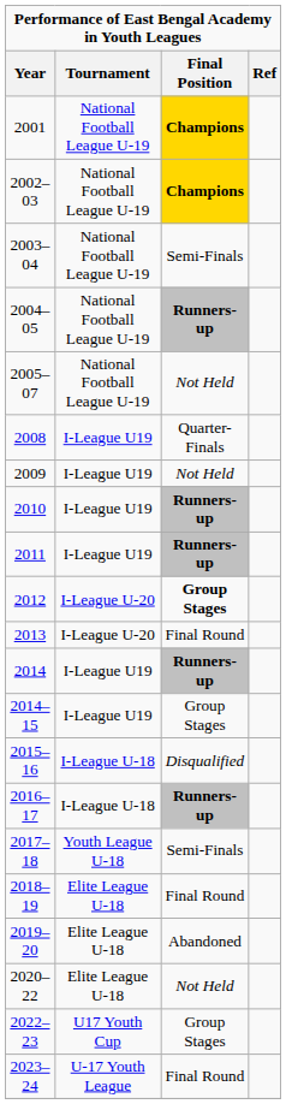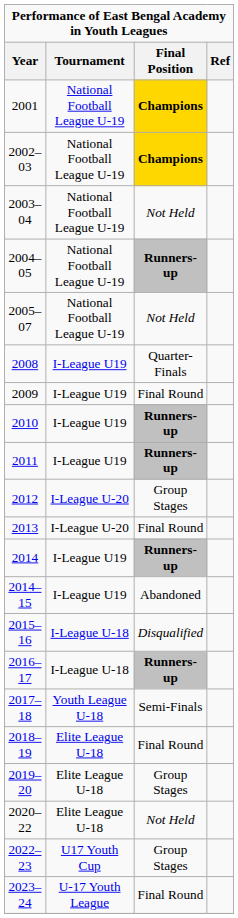 <table class="wikitable sortable" style="text-align:center; font-size:90%; width:40%;">
 <tr>
 <td colspan="14"><strong>Performance of East Bengal Academy in Youth Leagues</strong></td>
 </tr>
 <tr>
 <th style="text-align:center; width:"5%";">Year</th>
 <th style="text-align:center; width:"15%";">Tournament</th>
 <th style="text-align:center; width:"15%";">Final Position</th>
 <th style="text-align:center; width:"5%";">Ref</th>
 </tr>
 <tr>
 <td>2001</td>
 <td><a href='#'>National Football League U-19</a></td>
 <td bgcolor="gold"><strong>Champions</strong></td>
 <td></td>
 </tr>
 <tr>
 <td>2002–03</td>
 <td>National Football League U-19</td>
 <td bgcolor="gold"><strong>Champions</strong></td>
 <td></td>
 </tr>
 <tr>
 <td>2003–04</td>
 <td>National Football League U-19</td>
-<td>Semi-Finals</td>
+<td><em>Not Held</em></td>
 <td></td>
 </tr>
 <tr>
 <td>2004–05</td>
 <td>National Football League U-19</td>
 <td bgcolor="silver"><strong>Runners-up</strong></td>
 <td></td>
 </tr>
 <tr>
 <td>2005–07</td>
 <td>National Football League U-19</td>
 <td><em>Not Held</em></td>
 <td></td>
 </tr>
 <tr>
 <td><a href='#'>2008</a></td>
 <td><a href='#'>I-League U19</a></td>
 <td>Quarter-Finals</td>
 <td></td>
 </tr>
 <tr>
 <td>2009</td>
 <td>I-League U19</td>
-<td><em>Not Held</em></td>
+<td>Final Round</td>
 <td></td>
 </tr>
 <tr>
 <td><a href='#'>2010</a></td>
 <td>I-League U19</td>
 <td bgcolor="silver"><strong>Runners-up</strong></td>
 <td></td>
 </tr>
 <tr>
 <td><a href='#'>2011</a></td>
 <td>I-League U19</td>
 <td bgcolor="silver"><strong>Runners-up</strong></td>
 <td></td>
 </tr>
 <tr>
 <td><a href='#'>2012</a></td>
 <td><a href='#'>I-League U-20</a></td>
-<td><strong>Group Stages</strong></td>
+<td>Group Stages</td>
 <td></td>
 </tr>
 <tr>
 <td><a href='#'>2013</a></td>
 <td>I-League U-20</td>
 <td>Final Round</td>
 <td></td>
 </tr>
 <tr>
 <td><a href='#'>2014</a></td>
 <td>I-League U19</td>
 <td bgcolor="silver"><strong>Runners-up</strong></td>
 <td></td>
 </tr>
 <tr>
 <td><a href='#'>2014–15</a></td>
 <td>I-League U19</td>
-<td>Group Stages</td>
+<td>Abandoned </td>
 <td></td>
 </tr>
 <tr>
 <td><a href='#'>2015–16</a></td>
 <td><a href='#'>I-League U-18</a></td>
 <td><em>Disqualified </em></td>
 <td></td>
 </tr>
 <tr>
 <td><a href='#'>2016–17</a></td>
 <td>I-League U-18</td>
 <td bgcolor="silver"><strong>Runners-up</strong></td>
 <td></td>
 </tr>
 <tr>
 <td><a href='#'>2017–18</a></td>
 <td><a href='#'>Youth League U-18</a></td>
 <td>Semi-Finals</td>
 <td></td>
 </tr>
 <tr>
 <td><a href='#'>2018–19</a></td>
 <td><a href='#'>Elite League U-18</a></td>
 <td>Final Round</td>
 <td></td>
 </tr>
 <tr>
 <td><a href='#'>2019–20</a></td>
 <td>Elite League U-18</td>
-<td>Abandoned </td>
+<td>Group Stages</td>
 <td></td>
 </tr>
 <tr>
 <td>2020–22</td>
 <td>Elite League U-18</td>
 <td><em>Not Held</em></td>
 <td></td>
 </tr>
 <tr>
 <td><a href='#'>2022–23</a></td>
 <td><a href='#'>U17 Youth Cup</a></td>
 <td>Group Stages</td>
 <td></td>
 </tr>
 <tr>
 <td><a href='#'>2023–24</a></td>
 <td><a href='#'>U-17 Youth League</a></td>
 <td>Final Round</td>
 <td></td>
 </tr>
 <tr>
 </tr>
 </table>
